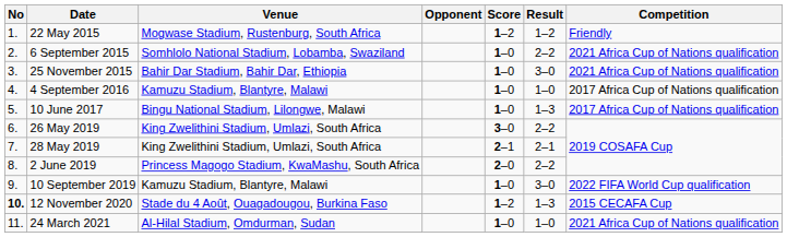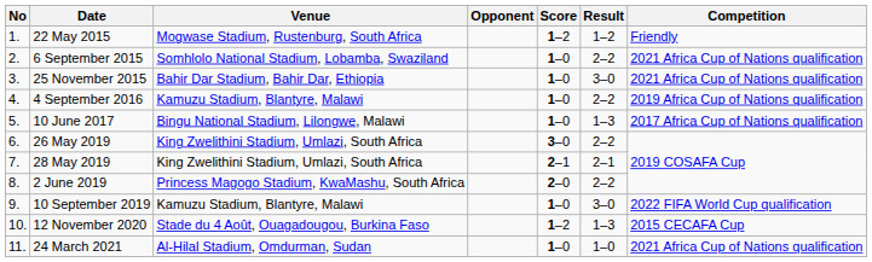 <table class="wikitable" style="font-size:85%;">
 <tr>
 <th>No</th>
 <th>Date</th>
 <th>Venue</th>
 <th>Opponent</th>
 <th>Score</th>
 <th>Result</th>
 <th>Competition</th>
 </tr>
 <tr>
 <td>1.</td>
 <td>22 May 2015</td>
 <td><a href='#'>Mogwase Stadium</a>, <a href='#'>Rustenburg</a>, <a href='#'>South Africa</a></td>
 <td></td>
 <td align=center><strong>1</strong>–2</td>
 <td align=center>1–2</td>
 <td><a href='#'>Friendly</a></td>
 </tr>
 <tr>
 <td>2.</td>
 <td>6 September 2015</td>
 <td><a href='#'>Somhlolo National Stadium</a>, <a href='#'>Lobamba</a>, <a href='#'>Swaziland</a></td>
 <td></td>
 <td align=center><strong>1</strong>–0</td>
 <td align=center>2–2</td>
 <td><a href='#'>2021 Africa Cup of Nations qualification</a></td>
 </tr>
 <tr>
 <td>3.</td>
 <td>25 November 2015</td>
 <td><a href='#'>Bahir Dar Stadium</a>, <a href='#'>Bahir Dar</a>, <a href='#'>Ethiopia</a></td>
 <td></td>
 <td align=center><strong>1</strong>–0</td>
 <td align=center>3–0</td>
 <td><a href='#'>2021 Africa Cup of Nations qualification</a></td>
 </tr>
 <tr>
 <td>4.</td>
 <td>4 September 2016</td>
 <td><a href='#'>Kamuzu Stadium</a>, <a href='#'>Blantyre</a>, <a href='#'>Malawi</a></td>
 <td></td>
 <td align=center><strong>1</strong>–0</td>
-<td align=center>1–0</td>
-<td>2017 Africa Cup of Nations qualification</td>
+<td align=center>2–2</td>
+<td><a href='#'>2019 Africa Cup of Nations qualification</a></td>
 </tr>
 <tr>
 <td>5.</td>
 <td>10 June 2017</td>
 <td><a href='#'>Bingu National Stadium</a>, <a href='#'>Lilongwe</a>, Malawi</td>
 <td></td>
 <td align=center><strong>1</strong>–0</td>
 <td align=center>1–3</td>
 <td><a href='#'>2017 Africa Cup of Nations qualification</a></td>
 </tr>
 <tr>
 <td>6.</td>
 <td>26 May 2019</td>
 <td><a href='#'>King Zwelithini Stadium</a>, <a href='#'>Umlazi</a>, South Africa</td>
 <td></td>
 <td align=center><strong>3</strong>–0</td>
 <td align=center>2–2</td>
 <td rowspan=3><a href='#'>2019 COSAFA Cup</a></td>
 </tr>
 <tr>
 <td>7.</td>
 <td>28 May 2019</td>
 <td>King Zwelithini Stadium, Umlazi, South Africa</td>
 <td></td>
 <td align=center><strong>2</strong>–1</td>
 <td align=center>2–1</td>
 </tr>
 <tr>
 <td>8.</td>
 <td>2 June 2019</td>
 <td><a href='#'>Princess Magogo Stadium</a>, <a href='#'>KwaMashu</a>, South Africa</td>
 <td></td>
 <td align=center><strong>2</strong>–0</td>
 <td align=center>2–2 </td>
 </tr>
 <tr>
 <td>9.</td>
 <td>10 September 2019</td>
 <td>Kamuzu Stadium, Blantyre, Malawi</td>
 <td></td>
 <td align=center><strong>1</strong>–0</td>
 <td align=center>3–0</td>
 <td><a href='#'>2022 FIFA World Cup qualification</a></td>
 </tr>
 <tr>
-<td><strong>10.</strong></td>
+<td>10.</td>
 <td>12 November 2020</td>
 <td><a href='#'>Stade du 4 Août</a>, <a href='#'>Ouagadougou</a>, <a href='#'>Burkina Faso</a></td>
 <td></td>
 <td align=center><strong>1</strong>–2</td>
 <td align=center>1–3</td>
 <td><a href='#'>2015 CECAFA Cup</a></td>
 </tr>
 <tr>
 <td>11.</td>
 <td>24 March 2021</td>
 <td><a href='#'>Al-Hilal Stadium</a>, <a href='#'>Omdurman</a>, <a href='#'>Sudan</a></td>
 <td></td>
 <td align=center><strong>1</strong>–0</td>
 <td align=center>1–0</td>
 <td><a href='#'>2021 Africa Cup of Nations qualification</a></td>
 </tr>
 </table>
